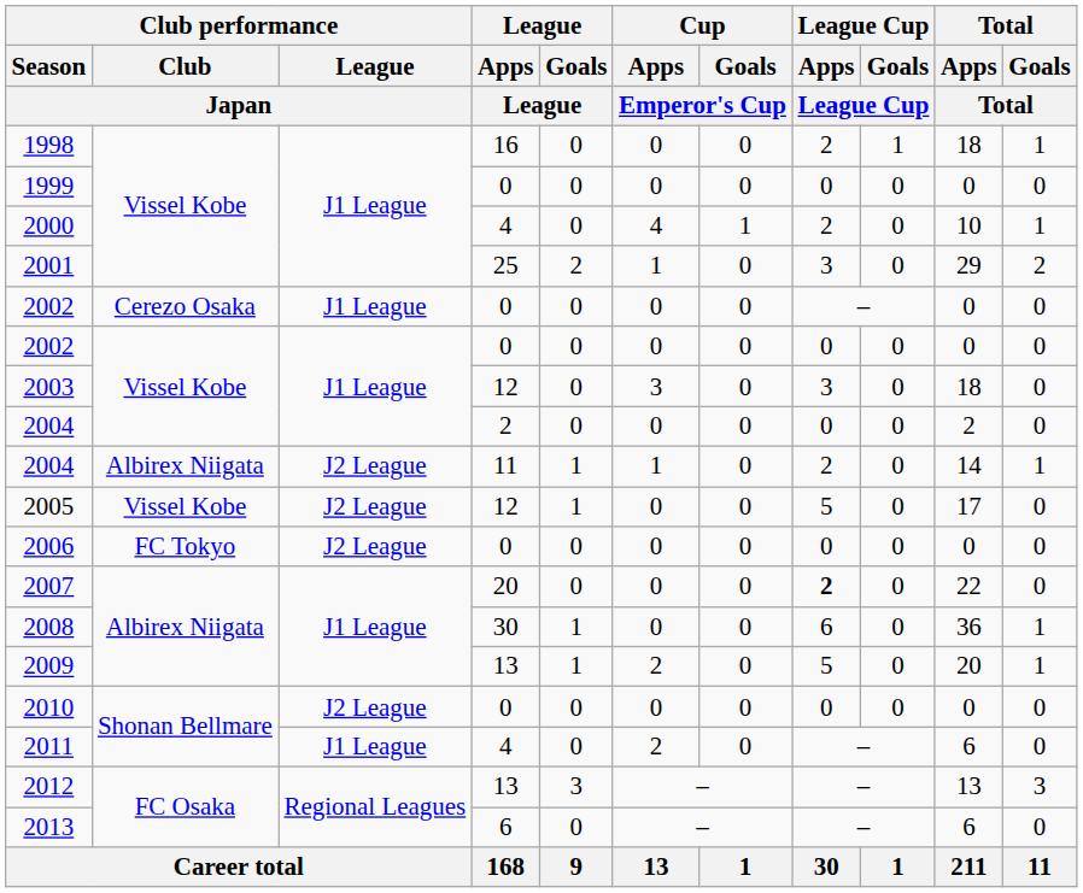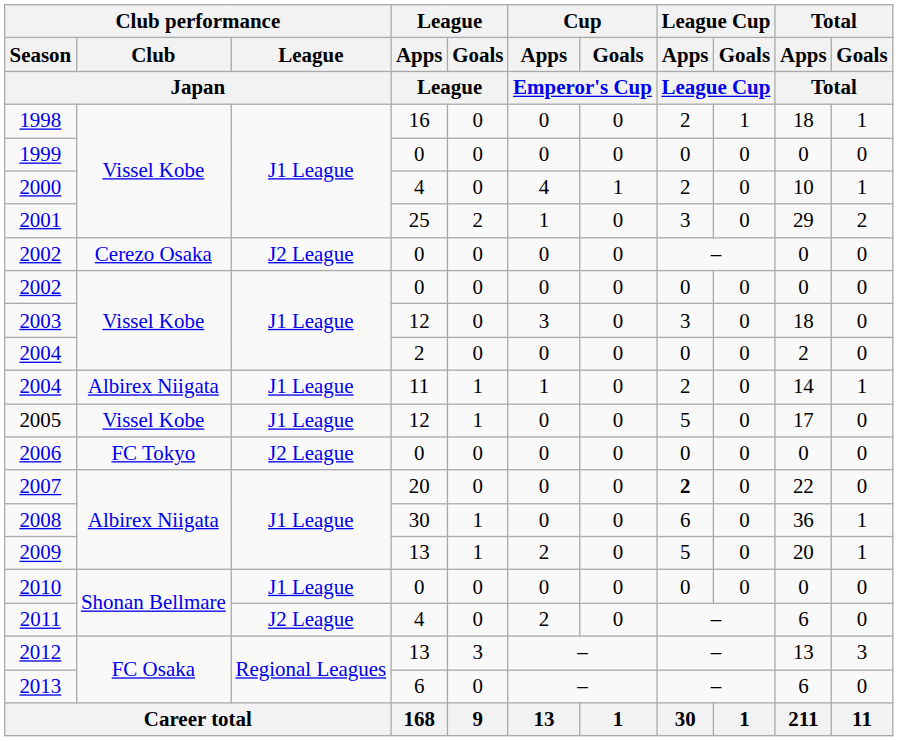 <table class="wikitable" style="text-align:center">
 <tr>
 <th colspan=3>Club performance</th>
 <th colspan=2>League</th>
 <th colspan=2>Cup</th>
 <th colspan=2>League Cup</th>
 <th colspan=2>Total</th>
 </tr>
 <tr>
 <th>Season</th>
 <th>Club</th>
 <th>League</th>
 <th>Apps</th>
 <th>Goals</th>
 <th>Apps</th>
 <th>Goals</th>
 <th>Apps</th>
 <th>Goals</th>
 <th>Apps</th>
 <th>Goals</th>
 </tr>
 <tr>
 <th colspan=3>Japan</th>
 <th colspan=2>League</th>
 <th colspan=2><a href='#'>Emperor's Cup</a></th>
 <th colspan=2><a href='#'>League Cup</a></th>
 <th colspan=2>Total</th>
 </tr>
 <tr>
 <td><a href='#'>1998</a></td>
 <td rowspan="4"><a href='#'>Vissel Kobe</a></td>
 <td rowspan="4"><a href='#'>J1 League</a></td>
 <td>16</td>
 <td>0</td>
 <td>0</td>
 <td>0</td>
 <td>2</td>
 <td>1</td>
 <td>18</td>
 <td>1</td>
 </tr>
 <tr>
 <td><a href='#'>1999</a></td>
 <td>0</td>
 <td>0</td>
 <td>0</td>
 <td>0</td>
 <td>0</td>
 <td>0</td>
 <td>0</td>
 <td>0</td>
 </tr>
 <tr>
 <td><a href='#'>2000</a></td>
 <td>4</td>
 <td>0</td>
 <td>4</td>
 <td>1</td>
 <td>2</td>
 <td>0</td>
 <td>10</td>
 <td>1</td>
 </tr>
 <tr>
 <td><a href='#'>2001</a></td>
 <td>25</td>
 <td>2</td>
 <td>1</td>
 <td>0</td>
 <td>3</td>
 <td>0</td>
 <td>29</td>
 <td>2</td>
 </tr>
 <tr>
 <td><a href='#'>2002</a></td>
 <td><a href='#'>Cerezo Osaka</a></td>
-<td><a href='#'>J1 League</a></td>
+<td><a href='#'>J2 League</a></td>
 <td>0</td>
 <td>0</td>
 <td>0</td>
 <td>0</td>
 <td colspan="2">–</td>
 <td>0</td>
 <td>0</td>
 </tr>
 <tr>
 <td><a href='#'>2002</a></td>
 <td rowspan="3"><a href='#'>Vissel Kobe</a></td>
 <td rowspan="3"><a href='#'>J1 League</a></td>
 <td>0</td>
 <td>0</td>
 <td>0</td>
 <td>0</td>
 <td>0</td>
 <td>0</td>
 <td>0</td>
 <td>0</td>
 </tr>
 <tr>
 <td><a href='#'>2003</a></td>
 <td>12</td>
 <td>0</td>
 <td>3</td>
 <td>0</td>
 <td>3</td>
 <td>0</td>
 <td>18</td>
 <td>0</td>
 </tr>
 <tr>
 <td><a href='#'>2004</a></td>
 <td>2</td>
 <td>0</td>
 <td>0</td>
 <td>0</td>
 <td>0</td>
 <td>0</td>
 <td>2</td>
 <td>0</td>
 </tr>
 <tr>
 <td><a href='#'>2004</a></td>
 <td><a href='#'>Albirex Niigata</a></td>
-<td><a href='#'>J2 League</a></td>
+<td><a href='#'>J1 League</a></td>
 <td>11</td>
 <td>1</td>
 <td>1</td>
 <td>0</td>
 <td>2</td>
 <td>0</td>
 <td>14</td>
 <td>1</td>
 </tr>
 <tr>
 <td>2005</td>
 <td><a href='#'>Vissel Kobe</a></td>
-<td><a href='#'>J2 League</a></td>
+<td><a href='#'>J1 League</a></td>
 <td>12</td>
 <td>1</td>
 <td>0</td>
 <td>0</td>
 <td>5</td>
 <td>0</td>
 <td>17</td>
 <td>0</td>
 </tr>
 <tr>
 <td><a href='#'>2006</a></td>
 <td><a href='#'>FC Tokyo</a></td>
 <td><a href='#'>J2 League</a></td>
 <td>0</td>
 <td>0</td>
 <td>0</td>
 <td>0</td>
 <td>0</td>
 <td>0</td>
 <td>0</td>
 <td>0</td>
 </tr>
 <tr>
 <td><a href='#'>2007</a></td>
 <td rowspan="3"><a href='#'>Albirex Niigata</a></td>
 <td rowspan="3"><a href='#'>J1 League</a></td>
 <td>20</td>
 <td>0</td>
 <td>0</td>
 <td>0</td>
 <td><strong>2</strong></td>
 <td>0</td>
 <td>22</td>
 <td>0</td>
 </tr>
 <tr>
 <td><a href='#'>2008</a></td>
 <td>30</td>
 <td>1</td>
 <td>0</td>
 <td>0</td>
 <td>6</td>
 <td>0</td>
 <td>36</td>
 <td>1</td>
 </tr>
 <tr>
 <td><a href='#'>2009</a></td>
 <td>13</td>
 <td>1</td>
 <td>2</td>
 <td>0</td>
 <td>5</td>
 <td>0</td>
 <td>20</td>
 <td>1</td>
 </tr>
 <tr>
 <td><a href='#'>2010</a></td>
 <td rowspan="2"><a href='#'>Shonan Bellmare</a></td>
-<td><a href='#'>J2 League</a></td>
+<td><a href='#'>J1 League</a></td>
 <td>0</td>
 <td>0</td>
 <td>0</td>
 <td>0</td>
 <td>0</td>
 <td>0</td>
 <td>0</td>
 <td>0</td>
 </tr>
 <tr>
 <td><a href='#'>2011</a></td>
-<td><a href='#'>J1 League</a></td>
+<td><a href='#'>J2 League</a></td>
 <td>4</td>
 <td>0</td>
 <td>2</td>
 <td>0</td>
 <td colspan="2">–</td>
 <td>6</td>
 <td>0</td>
 </tr>
 <tr>
 <td><a href='#'>2012</a></td>
 <td rowspan="2"><a href='#'>FC Osaka</a></td>
 <td rowspan="2"><a href='#'>Regional Leagues</a></td>
 <td>13</td>
 <td>3</td>
 <td colspan="2">–</td>
 <td colspan="2">–</td>
 <td>13</td>
 <td>3</td>
 </tr>
 <tr>
 <td><a href='#'>2013</a></td>
 <td>6</td>
 <td>0</td>
 <td colspan="2">–</td>
 <td colspan="2">–</td>
 <td>6</td>
 <td>0</td>
 </tr>
 <tr>
 <th colspan=3>Career total</th>
 <th>168</th>
 <th>9</th>
 <th>13</th>
 <th>1</th>
 <th>30</th>
 <th>1</th>
 <th>211</th>
 <th>11</th>
 </tr>
 </table>
